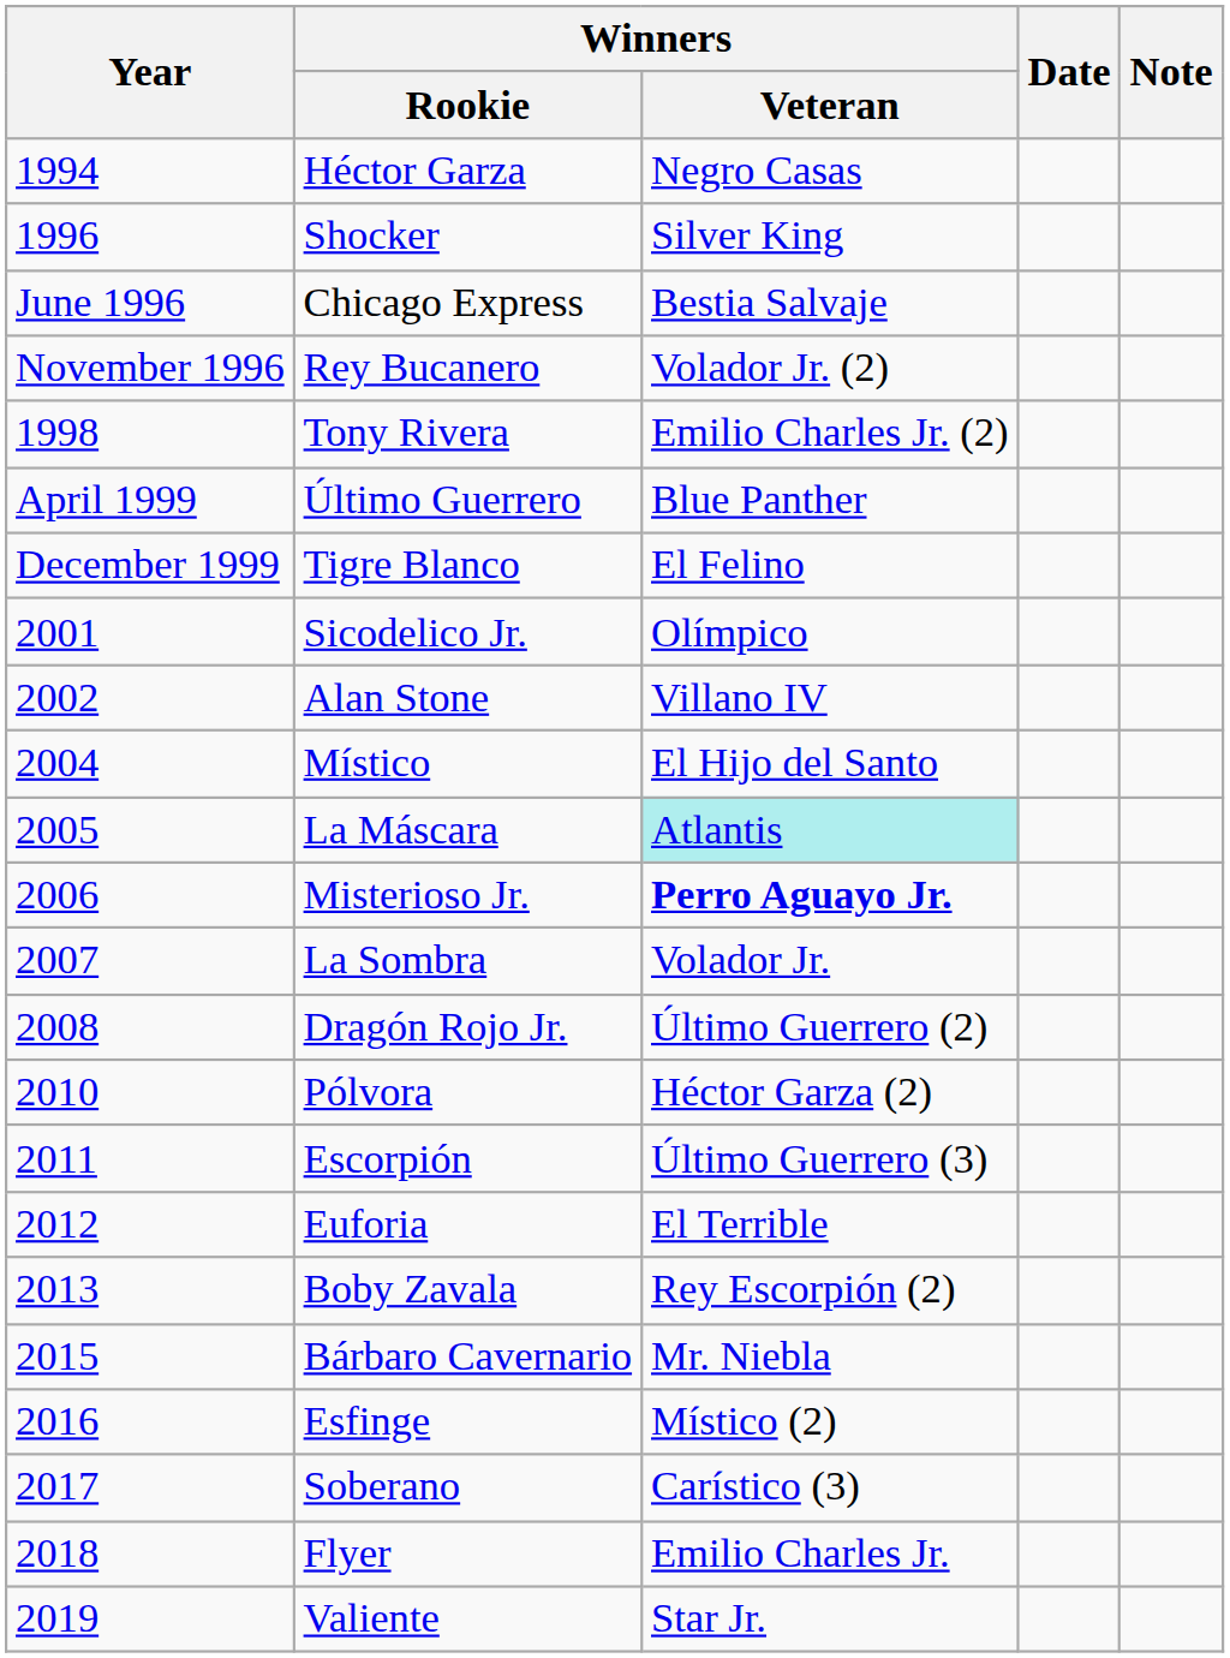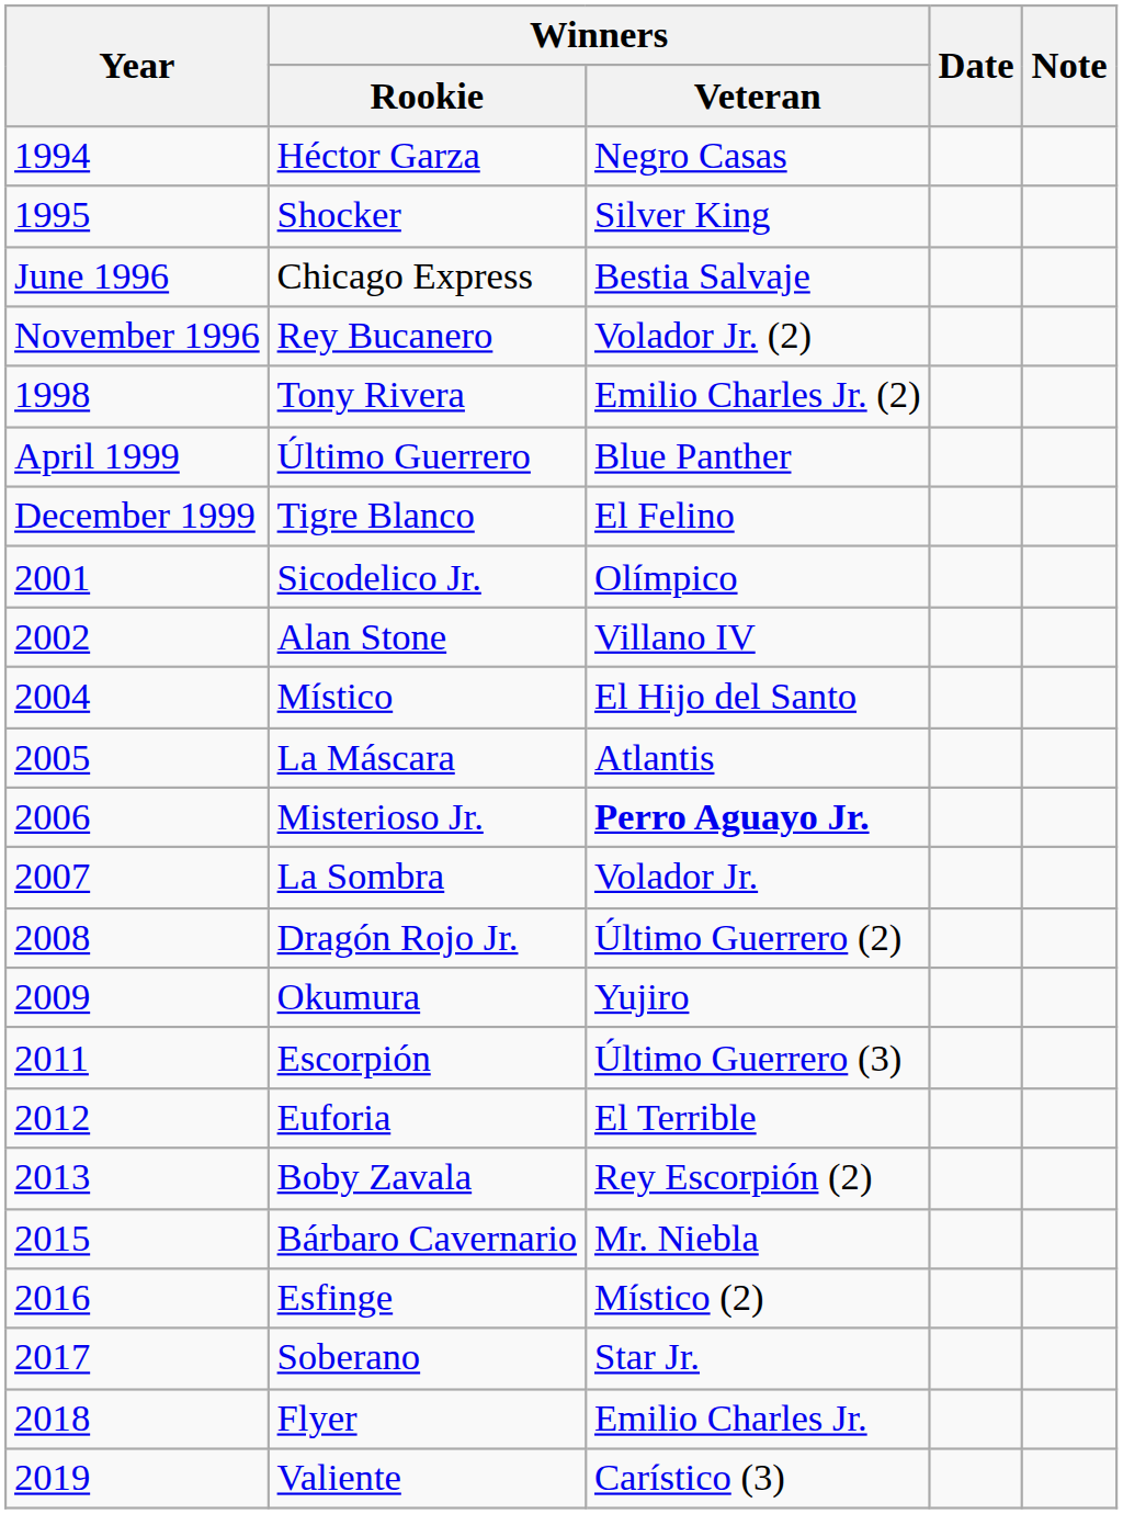 <table class="wikitable">
 <tr>
 <th rowspan=2>Year</th>
 <th colspan=2>Winners</th>
 <th rowspan=2>Date</th>
 <th rowspan=2>Note</th>
 </tr>
 <tr>
 <th>Rookie</th>
 <th>Veteran</th>
 </tr>
 <tr>
 <td><a href='#'>1994</a></td>
 <td><a href='#'>Héctor Garza</a></td>
 <td><a href='#'>Negro Casas</a></td>
 <td></td>
 <td></td>
 </tr>
 <tr>
-<td><a href='#'>1996</a></td>
+<td><a href='#'>1995</a></td>
 <td><a href='#'>Shocker</a></td>
 <td><a href='#'>Silver King</a></td>
 <td></td>
 <td></td>
 </tr>
 <tr>
 <td><a href='#'>June 1996</a></td>
 <td>Chicago Express</td>
 <td><a href='#'>Bestia Salvaje</a></td>
 <td></td>
 <td></td>
 </tr>
 <tr>
 <td><a href='#'>November 1996</a></td>
 <td><a href='#'>Rey Bucanero</a></td>
 <td><a href='#'>Volador Jr.</a> (2)</td>
 <td></td>
 <td></td>
 </tr>
 <tr>
 <td><a href='#'>1998</a></td>
 <td><a href='#'>Tony Rivera</a></td>
 <td><a href='#'>Emilio Charles Jr.</a> (2)</td>
 <td></td>
 <td></td>
 </tr>
 <tr>
 <td><a href='#'>April 1999</a></td>
 <td><a href='#'>Último Guerrero</a></td>
 <td><a href='#'>Blue Panther</a></td>
 <td></td>
 <td></td>
 </tr>
 <tr>
 <td><a href='#'>December 1999</a></td>
 <td><a href='#'>Tigre Blanco</a></td>
 <td><a href='#'>El Felino</a></td>
 <td></td>
 <td></td>
 </tr>
 <tr>
 <td><a href='#'>2001</a></td>
 <td><a href='#'>Sicodelico Jr.</a></td>
 <td><a href='#'>Olímpico</a></td>
 <td></td>
 <td></td>
 </tr>
 <tr>
 <td><a href='#'>2002</a></td>
 <td><a href='#'>Alan Stone</a></td>
 <td><a href='#'>Villano IV</a></td>
 <td></td>
 <td></td>
 </tr>
 <tr>
 <td><a href='#'>2004</a></td>
 <td><a href='#'>Místico</a></td>
 <td><a href='#'>El Hijo del Santo</a></td>
 <td></td>
 <td></td>
 </tr>
 <tr>
 <td><a href='#'>2005</a></td>
 <td><a href='#'>La Máscara</a></td>
-<td style="background: paleturquoise;"><a href='#'>Atlantis</a></td>
+<td><a href='#'>Atlantis</a></td>
 <td></td>
 <td></td>
 </tr>
 <tr>
 <td><a href='#'>2006</a></td>
 <td><a href='#'>Misterioso Jr.</a></td>
 <td><strong><a href='#'>Perro Aguayo Jr.</a></strong></td>
 <td></td>
 <td></td>
 </tr>
 <tr>
 <td><a href='#'>2007</a></td>
 <td><a href='#'>La Sombra</a></td>
 <td><a href='#'>Volador Jr.</a></td>
 <td></td>
 <td></td>
 </tr>
 <tr>
 <td><a href='#'>2008</a></td>
 <td><a href='#'>Dragón Rojo Jr.</a></td>
 <td><a href='#'>Último Guerrero</a> (2)</td>
 <td></td>
 <td></td>
 </tr>
 <tr>
-<td><a href='#'>2010</a></td>
-<td><a href='#'>Pólvora</a></td>
-<td><a href='#'>Héctor Garza</a> (2)</td>
+<td><a href='#'>2009</a></td>
+<td><a href='#'>Okumura</a></td>
+<td><a href='#'>Yujiro</a></td>
 <td></td>
 <td></td>
 </tr>
 <tr>
 <td><a href='#'>2011</a></td>
 <td><a href='#'>Escorpión</a></td>
 <td><a href='#'>Último Guerrero</a> (3)</td>
 <td></td>
 <td></td>
 </tr>
 <tr>
 <td><a href='#'>2012</a></td>
 <td><a href='#'>Euforia</a></td>
 <td><a href='#'>El Terrible</a></td>
 <td></td>
 <td></td>
 </tr>
 <tr>
 <td><a href='#'>2013</a></td>
 <td><a href='#'>Boby Zavala</a></td>
 <td><a href='#'>Rey Escorpión</a> (2)</td>
 <td></td>
 <td></td>
 </tr>
 <tr>
 <td><a href='#'>2015</a></td>
 <td><a href='#'>Bárbaro Cavernario</a></td>
 <td><a href='#'>Mr. Niebla</a></td>
 <td></td>
 <td></td>
 </tr>
 <tr>
 <td><a href='#'>2016</a></td>
 <td><a href='#'>Esfinge</a></td>
 <td><a href='#'>Místico</a> (2)</td>
 <td></td>
 <td></td>
 </tr>
 <tr>
 <td><a href='#'>2017</a></td>
 <td><a href='#'>Soberano</a></td>
-<td><a href='#'>Carístico</a> (3)</td>
+<td><a href='#'>Star Jr.</a></td>
 <td></td>
 <td></td>
 </tr>
 <tr>
 <td><a href='#'>2018</a></td>
 <td><a href='#'>Flyer</a></td>
 <td><a href='#'>Emilio Charles Jr.</a></td>
 <td></td>
 <td></td>
 </tr>
 <tr>
 <td><a href='#'>2019</a></td>
 <td><a href='#'>Valiente</a></td>
-<td><a href='#'>Star Jr.</a></td>
+<td><a href='#'>Carístico</a> (3)</td>
 <td></td>
 <td></td>
 </tr>
 </table>
